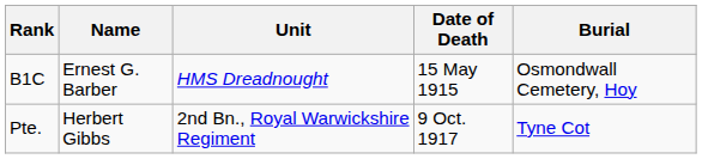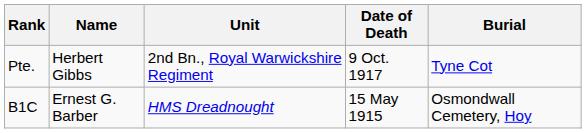 <table class="wikitable">
 <tr>
 <th>Rank</th>
 <th>Name</th>
 <th>Unit</th>
 <th>Date of Death</th>
 <th>Burial</th>
 </tr>
 <tr>
+<td>Pte.</td>
+<td>Herbert Gibbs</td>
+<td>2nd Bn., <a href='#'>Royal Warwickshire Regiment</a></td>
+<td>9 Oct. 1917</td>
+<td><a href='#'>Tyne Cot</a></td>
+</tr>
+<tr>
 <td>B1C</td>
 <td>Ernest G. Barber</td>
 <td><a href='#'><em>HMS Dreadnought</em></a></td>
 <td>15 May 1915</td>
 <td>Osmondwall Cemetery, <a href='#'>Hoy</a></td>
 </tr>
-<tr>
-<td>Pte.</td>
-<td>Herbert Gibbs</td>
-<td>2nd Bn., <a href='#'>Royal Warwickshire Regiment</a></td>
-<td>9 Oct. 1917</td>
-<td><a href='#'>Tyne Cot</a></td>
-</tr>
 </table>
